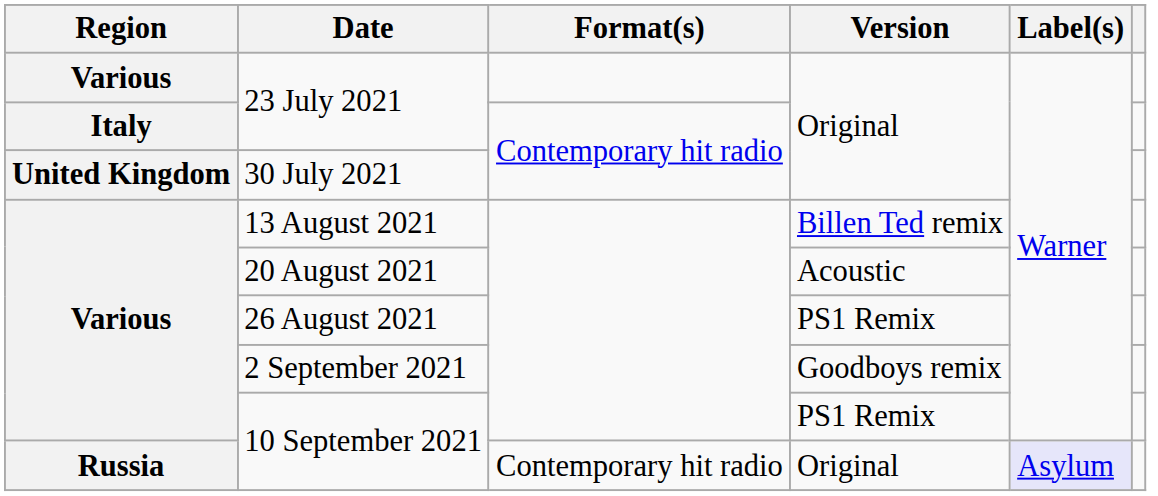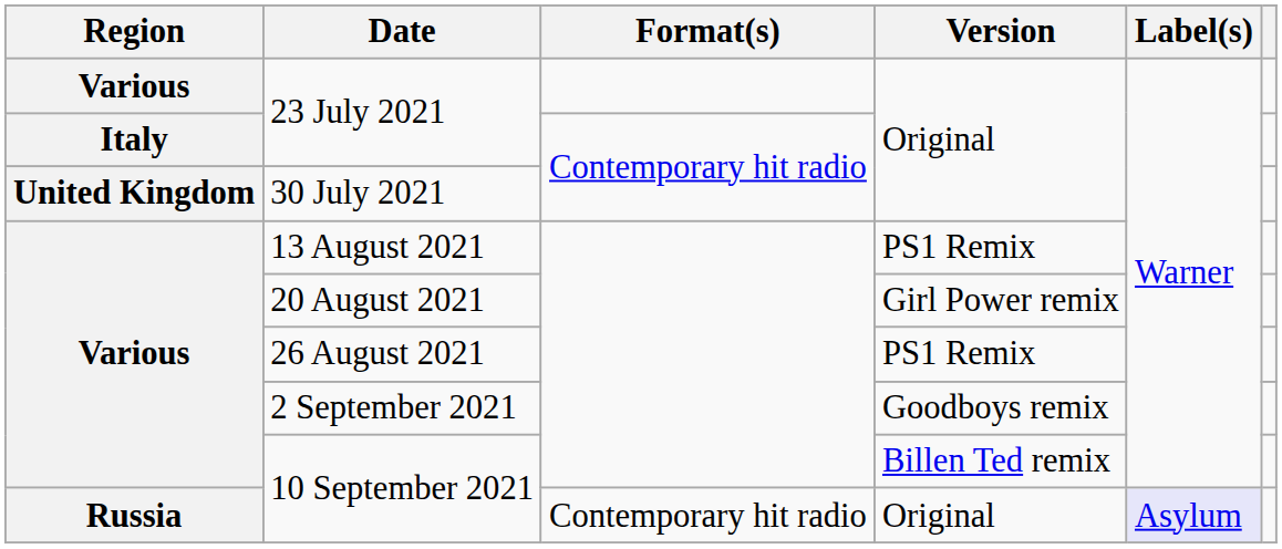 <table class="wikitable plainrowheaders">
 <tr>
 <th scope="col">Region</th>
 <th scope="col">Date</th>
 <th scope="col">Format(s)</th>
 <th scope="col">Version</th>
 <th scope="col">Label(s)</th>
 <th scope="col"></th>
 </tr>
 <tr>
 <th scope="row">Various</th>
 <td rowspan="2">23 July 2021</td>
 <td></td>
 <td rowspan="3">Original</td>
 <td rowspan="8"><a href='#'>Warner</a></td>
 <td></td>
 </tr>
 <tr>
 <th scope="row">Italy</th>
 <td rowspan="2"><a href='#'>Contemporary hit radio</a></td>
 <td></td>
 </tr>
 <tr>
 <th scope="row">United Kingdom</th>
 <td>30 July 2021</td>
 <td></td>
 </tr>
 <tr>
 <th scope="row "rowspan="5">Various</th>
 <td>13 August 2021</td>
 <td rowspan="5"></td>
-<td><a href='#'>Billen Ted</a> remix</td>
+<td>PS1 Remix</td>
 <td></td>
 </tr>
 <tr>
 <td>20 August 2021</td>
-<td>Acoustic</td>
+<td>Girl Power remix</td>
 <td></td>
 </tr>
 <tr>
 <td>26 August 2021</td>
 <td>PS1 Remix</td>
 <td></td>
 </tr>
 <tr>
 <td>2 September 2021</td>
 <td>Goodboys remix</td>
 <td></td>
 </tr>
 <tr>
 <td rowspan="2">10 September 2021</td>
-<td>PS1 Remix</td>
+<td><a href='#'>Billen Ted</a> remix</td>
 <td></td>
 </tr>
 <tr>
 <th scope="row">Russia</th>
 <td>Contemporary hit radio</td>
 <td>Original</td>
 <td style="background: lavender;"><a href='#'>Asylum</a></td>
 <td></td>
 </tr>
 </table>
